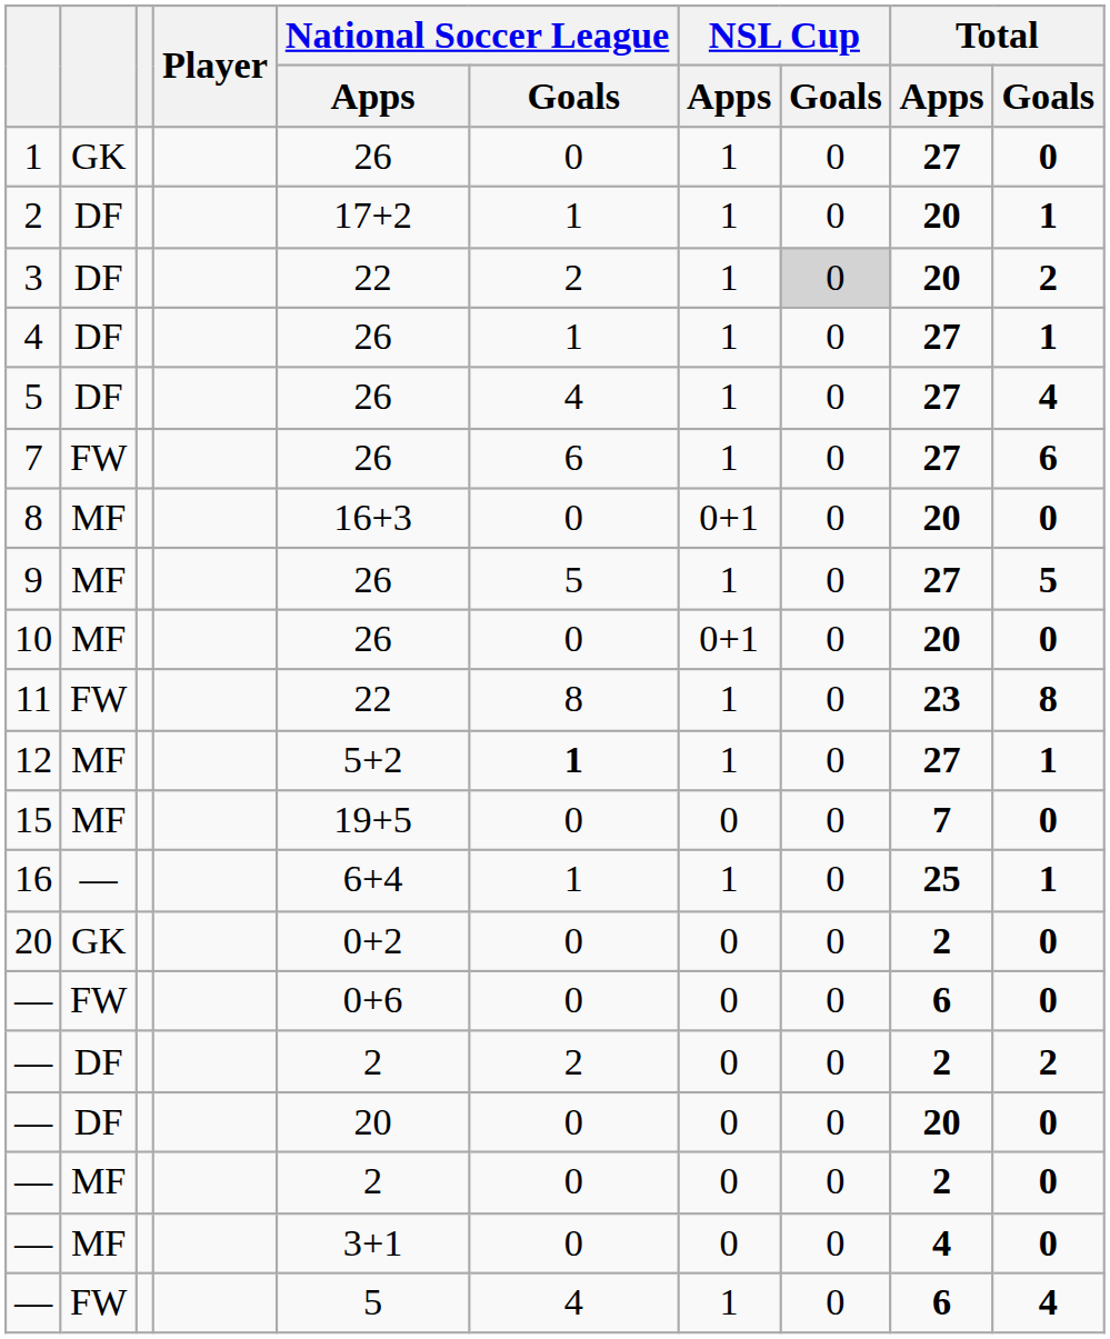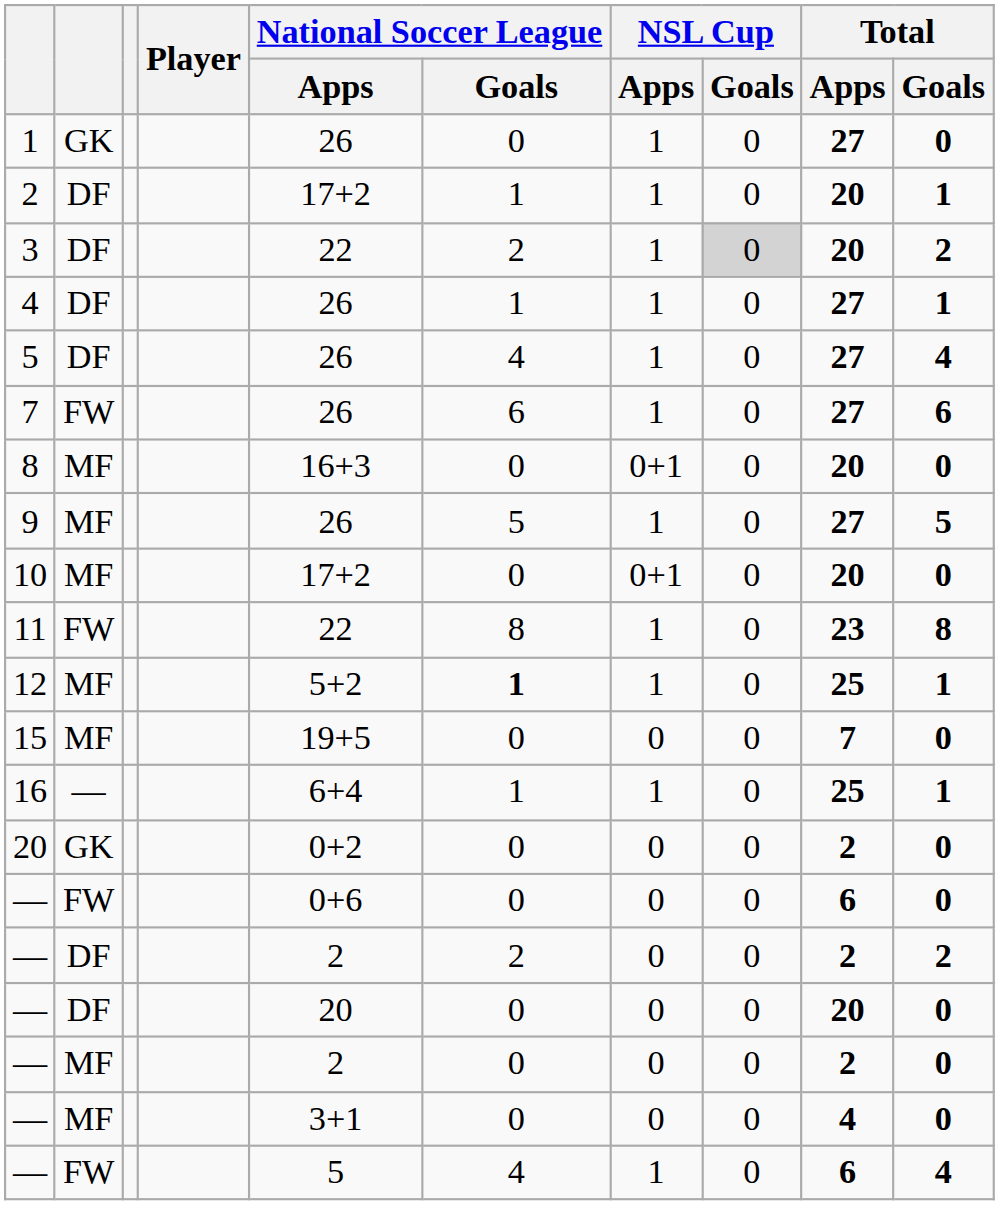 <table class="wikitable sortable" style="text-align:center">
 <tr>
 <th rowspan="2"></th>
 <th rowspan="2"></th>
 <th rowspan="2"></th>
 <th rowspan="2">Player</th>
 <th colspan="2"><a href='#'>National Soccer League</a></th>
 <th colspan="2"><a href='#'>NSL Cup</a></th>
 <th colspan="2">Total</th>
 </tr>
 <tr>
 <th>Apps</th>
 <th>Goals</th>
 <th>Apps</th>
 <th>Goals</th>
 <th>Apps</th>
 <th>Goals</th>
 </tr>
 <tr>
 <td>1</td>
 <td>GK</td>
 <td></td>
 <td align="left"></td>
 <td>26</td>
 <td>0</td>
 <td>1</td>
 <td>0</td>
 <td><strong>27</strong></td>
 <td><strong>0</strong></td>
 </tr>
 <tr>
 <td>2</td>
 <td>DF</td>
 <td></td>
 <td align="left"></td>
 <td>17+2</td>
 <td>1</td>
 <td>1</td>
 <td>0</td>
 <td><strong>20</strong></td>
 <td><strong>1</strong></td>
 </tr>
 <tr>
 <td>3</td>
 <td>DF</td>
 <td></td>
 <td align="left"></td>
 <td>22</td>
 <td>2</td>
 <td>1</td>
 <td style="background: lightgrey;">0</td>
 <td><strong>20</strong></td>
 <td><strong>2</strong></td>
 </tr>
 <tr>
 <td>4</td>
 <td>DF</td>
 <td></td>
 <td align="left"></td>
 <td>26</td>
 <td>1</td>
 <td>1</td>
 <td>0</td>
 <td><strong>27</strong></td>
 <td><strong>1</strong></td>
 </tr>
 <tr>
 <td>5</td>
 <td>DF</td>
 <td></td>
 <td align="left"></td>
 <td>26</td>
 <td>4</td>
 <td>1</td>
 <td>0</td>
 <td><strong>27</strong></td>
 <td><strong>4</strong></td>
 </tr>
 <tr>
 <td>7</td>
 <td>FW</td>
 <td></td>
 <td align="left"></td>
 <td>26</td>
 <td>6</td>
 <td>1</td>
 <td>0</td>
 <td><strong>27</strong></td>
 <td><strong>6</strong></td>
 </tr>
 <tr>
 <td>8</td>
 <td>MF</td>
 <td></td>
 <td align="left"></td>
 <td>16+3</td>
 <td>0</td>
 <td>0+1</td>
 <td>0</td>
 <td><strong>20</strong></td>
 <td><strong>0</strong></td>
 </tr>
 <tr>
 <td>9</td>
 <td>MF</td>
 <td></td>
 <td align="left"></td>
 <td>26</td>
 <td>5</td>
 <td>1</td>
 <td>0</td>
 <td><strong>27</strong></td>
 <td><strong>5</strong></td>
 </tr>
 <tr>
 <td>10</td>
 <td>MF</td>
 <td></td>
 <td align="left"></td>
-<td>26</td>
+<td>17+2</td>
 <td>0</td>
 <td>0+1</td>
 <td>0</td>
 <td><strong>20</strong></td>
 <td><strong>0</strong></td>
 </tr>
 <tr>
 <td>11</td>
 <td>FW</td>
 <td></td>
 <td align="left"></td>
 <td>22</td>
 <td>8</td>
 <td>1</td>
 <td>0</td>
 <td><strong>23</strong></td>
 <td><strong>8</strong></td>
 </tr>
 <tr>
 <td>12</td>
 <td>MF</td>
 <td></td>
 <td align="left"></td>
 <td>5+2</td>
 <td><strong>1</strong></td>
 <td>1</td>
 <td>0</td>
-<td><strong>27</strong></td>
+<td><strong>25</strong></td>
 <td><strong>1</strong></td>
 </tr>
 <tr>
 <td>15</td>
 <td>MF</td>
 <td></td>
 <td align="left"></td>
 <td>19+5</td>
 <td>0</td>
 <td>0</td>
 <td>0</td>
 <td><strong>7</strong></td>
 <td><strong>0</strong></td>
 </tr>
 <tr>
 <td>16</td>
 <td>—</td>
 <td></td>
 <td align="left"></td>
 <td>6+4</td>
 <td>1</td>
 <td>1</td>
 <td>0</td>
 <td><strong>25</strong></td>
 <td><strong>1</strong></td>
 </tr>
 <tr>
 <td>20</td>
 <td>GK</td>
 <td></td>
 <td align="left"></td>
 <td>0+2</td>
 <td>0</td>
 <td>0</td>
 <td>0</td>
 <td><strong>2</strong></td>
 <td><strong>0</strong></td>
 </tr>
 <tr>
 <td>—</td>
 <td>FW</td>
 <td></td>
 <td align="left"></td>
 <td>0+6</td>
 <td>0</td>
 <td>0</td>
 <td>0</td>
 <td><strong>6</strong></td>
 <td><strong>0</strong></td>
 </tr>
 <tr>
 <td>—</td>
 <td>DF</td>
 <td></td>
 <td align="left"></td>
 <td>2</td>
 <td>2</td>
 <td>0</td>
 <td>0</td>
 <td><strong>2</strong></td>
 <td><strong>2</strong></td>
 </tr>
 <tr>
 <td>—</td>
 <td>DF</td>
 <td></td>
 <td align="left"></td>
 <td>20</td>
 <td>0</td>
 <td>0</td>
 <td>0</td>
 <td><strong>20</strong></td>
 <td><strong>0</strong></td>
 </tr>
 <tr>
 <td>—</td>
 <td>MF</td>
 <td></td>
 <td align="left"></td>
 <td>2</td>
 <td>0</td>
 <td>0</td>
 <td>0</td>
 <td><strong>2</strong></td>
 <td><strong>0</strong></td>
 </tr>
 <tr>
 <td>—</td>
 <td>MF</td>
 <td></td>
 <td align="left"></td>
 <td>3+1</td>
 <td>0</td>
 <td>0</td>
 <td>0</td>
 <td><strong>4</strong></td>
 <td><strong>0</strong></td>
 </tr>
 <tr>
 <td>—</td>
 <td>FW</td>
 <td></td>
 <td align="left"></td>
 <td>5</td>
 <td>4</td>
 <td>1</td>
 <td>0</td>
 <td><strong>6</strong></td>
 <td><strong>4</strong></td>
 </tr>
 </table>
